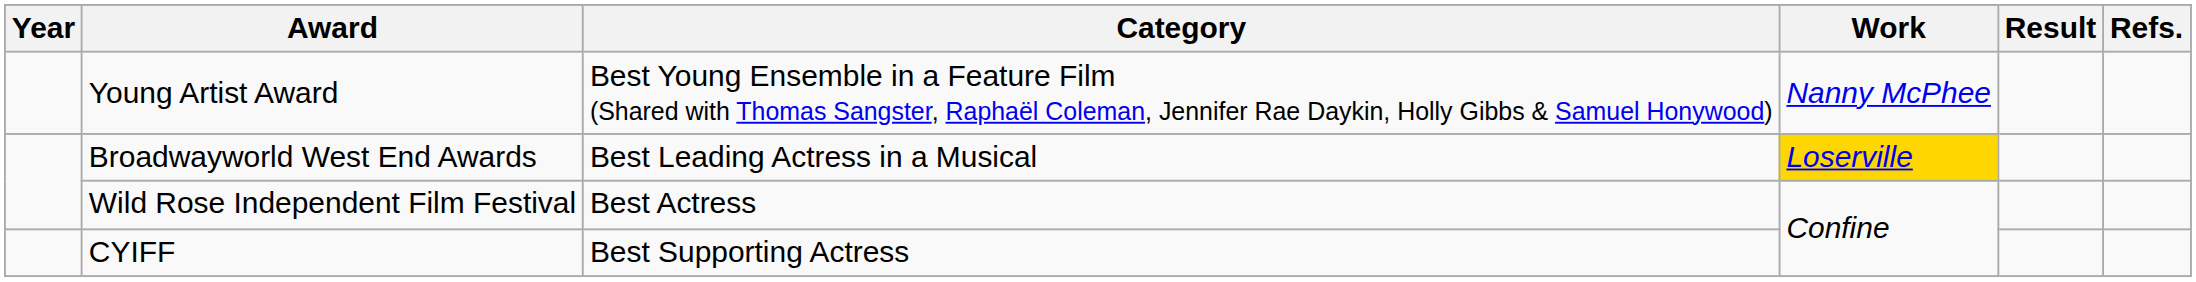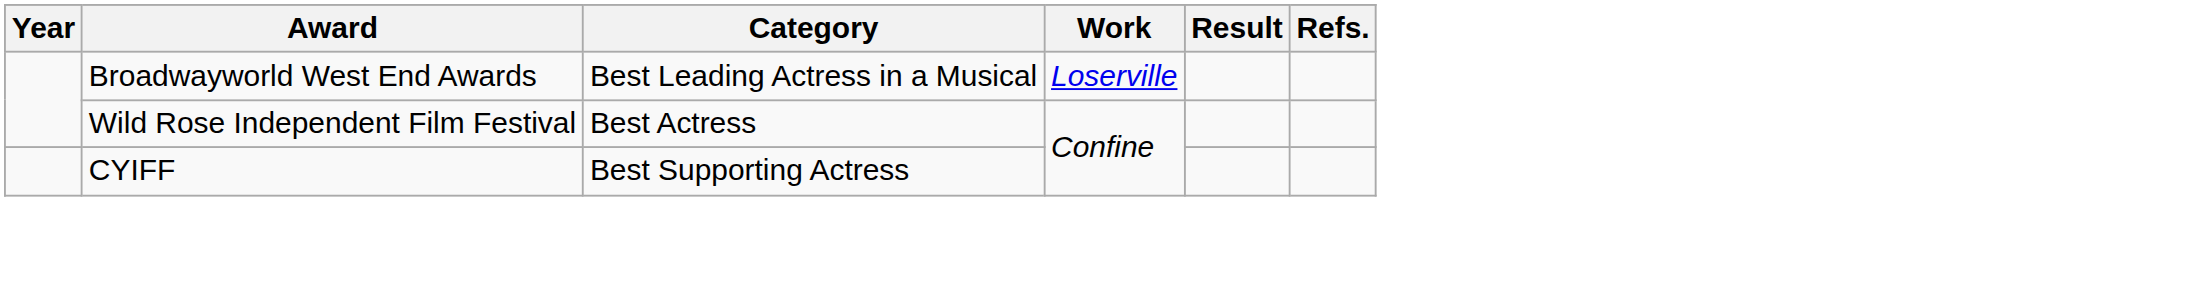 <table class="wikitable sortable">
 <tr>
 <th>Year</th>
 <th>Award</th>
 <th>Category</th>
 <th>Work</th>
 <th>Result</th>
 <th>Refs.</th>
 </tr>
 <tr>
-<td></td>
-<td>Young Artist Award</td>
-<td>Best Young Ensemble in a Feature Film <br> <small>(Shared with <a href='#'>Thomas Sangster</a>, <a href='#'>Raphaël Coleman</a>, Jennifer Rae Daykin, Holly Gibbs & <a href='#'>Samuel Honywood</a>)</small></td>
-<td><em><a href='#'>Nanny McPhee</a></em></td>
-<td></td>
-<td></td>
-</tr>
-<tr>
 <td rowspan="2"></td>
 <td>Broadwayworld West End Awards</td>
 <td>Best Leading Actress in a Musical</td>
-<td style="background: gold;"><em><a href='#'>Loserville</a></em></td>
+<td><em><a href='#'>Loserville</a></em></td>
 <td></td>
 <td></td>
 </tr>
 <tr>
 <td>Wild Rose Independent Film Festival</td>
 <td>Best Actress</td>
 <td rowspan="2"><em>Confine</em></td>
 <td></td>
 <td></td>
 </tr>
 <tr>
 <td></td>
 <td>CYIFF</td>
 <td>Best Supporting Actress</td>
 <td></td>
 <td></td>
 </tr>
 </table>
